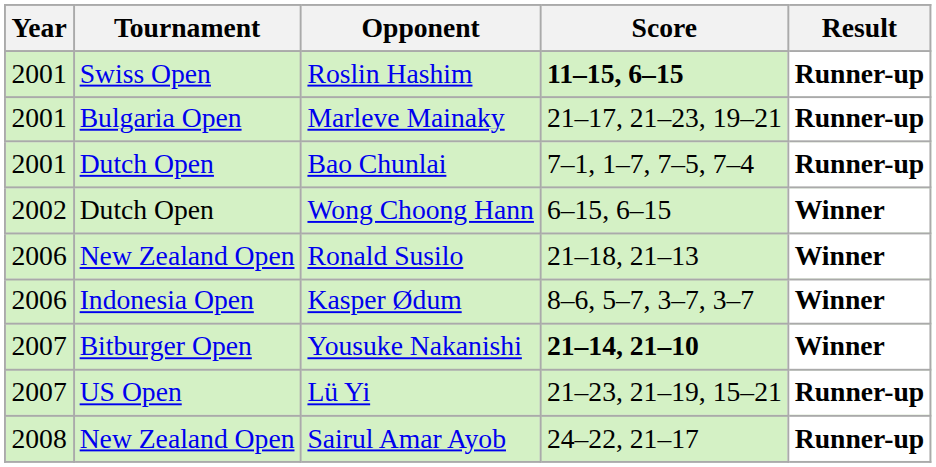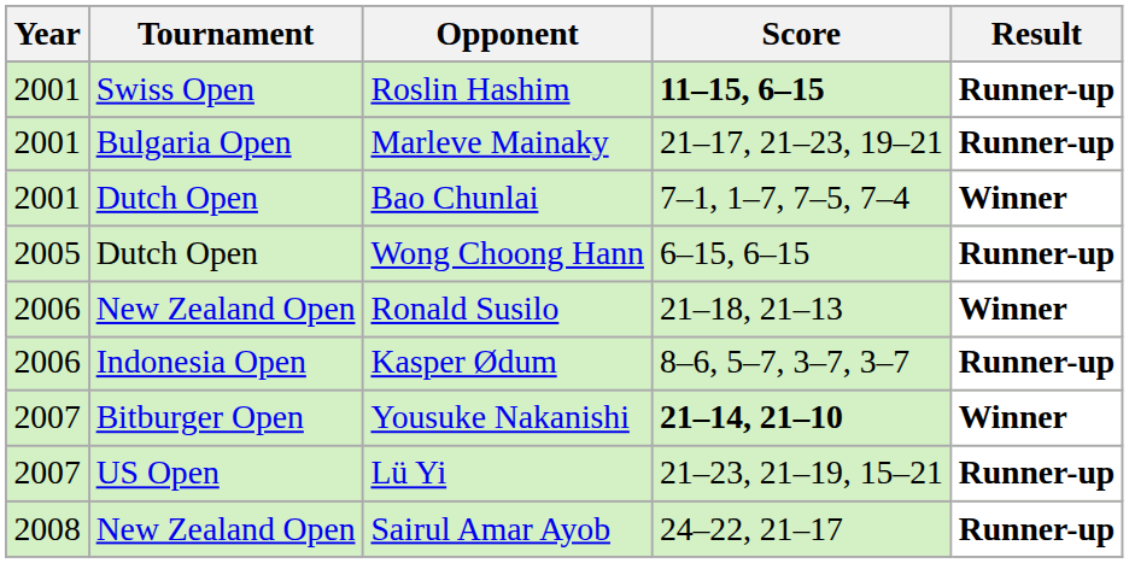 <table class="sortable wikitable" style="font-size: 90%;">
 <tr>
 <th>Year</th>
 <th>Tournament</th>
 <th>Opponent</th>
 <th>Score</th>
 <th>Result</th>
 </tr>
 <tr style="background:#D4F1C5">
 <td align="center">2001</td>
 <td align="left"><a href='#'>Swiss Open</a></td>
 <td align="left"> <a href='#'>Roslin Hashim</a></td>
 <td align="left"><strong>11–15, 6–15</strong></td>
 <td style="text-align:left; background:white"> <strong>Runner-up</strong></td>
 </tr>
 <tr style="background:#D4F1C5">
 <td align="center">2001</td>
 <td align="left"><a href='#'>Bulgaria Open</a></td>
 <td align="left"> <a href='#'>Marleve Mainaky</a></td>
 <td align="left">21–17, 21–23, 19–21</td>
 <td style="text-align:left; background:white"> <strong>Runner-up</strong></td>
 </tr>
 <tr style="background:#D4F1C5">
 <td align="center">2001</td>
 <td align="left"><a href='#'>Dutch Open</a></td>
 <td align="left"> <a href='#'>Bao Chunlai</a></td>
 <td align="left">7–1, 1–7, 7–5, 7–4</td>
-<td style="text-align:left; background:white"> <strong>Runner-up</strong></td>
+<td style="text-align:left; background:white"> <strong>Winner</strong></td>
 </tr>
 <tr style="background:#D4F1C5">
-<td align="center">2002</td>
+<td align="center">2005</td>
 <td align="left">Dutch Open</td>
 <td align="left"> <a href='#'>Wong Choong Hann</a></td>
 <td align="left">6–15, 6–15</td>
-<td style="text-align:left; background:white"> <strong>Winner</strong></td>
+<td style="text-align:left; background:white"> <strong>Runner-up</strong></td>
 </tr>
 <tr style="background:#D4F1C5">
 <td align="center">2006</td>
 <td align="left"><a href='#'>New Zealand Open</a></td>
 <td align="left"> <a href='#'>Ronald Susilo</a></td>
 <td align="left">21–18, 21–13</td>
 <td style="text-align:left; background:white"> <strong>Winner</strong></td>
 </tr>
 <tr style="background:#D4F1C5">
 <td align="center">2006</td>
 <td align="left"><a href='#'>Indonesia Open</a></td>
 <td align="left"> <a href='#'>Kasper Ødum</a></td>
 <td align="left">8–6, 5–7, 3–7, 3–7</td>
-<td style="text-align:left; background:white"> <strong>Winner</strong></td>
+<td style="text-align:left; background:white"> <strong>Runner-up</strong></td>
 </tr>
 <tr style="background:#D4F1C5">
 <td align="center">2007</td>
 <td align="left"><a href='#'>Bitburger Open</a></td>
 <td align="left"> <a href='#'>Yousuke Nakanishi</a></td>
 <td align="left"><strong>21–14, 21–10</strong></td>
 <td style="text-align:left; background:white"> <strong>Winner</strong></td>
 </tr>
 <tr style="background:#D4F1C5">
 <td align="center">2007</td>
 <td align="left"><a href='#'>US Open</a></td>
 <td align="left">  <a href='#'>Lü Yi</a></td>
 <td align="left">21–23, 21–19, 15–21</td>
 <td style="text-align:left; background:white"> <strong>Runner-up</strong></td>
 </tr>
 <tr style="background:#D4F1C5">
 <td align="center">2008</td>
 <td align="left"><a href='#'>New Zealand Open</a></td>
 <td align="left"> <a href='#'>Sairul Amar Ayob</a></td>
 <td align="left">24–22, 21–17</td>
 <td style="text-align:left; background:white"> <strong>Runner-up</strong></td>
 </tr>
 </table>
